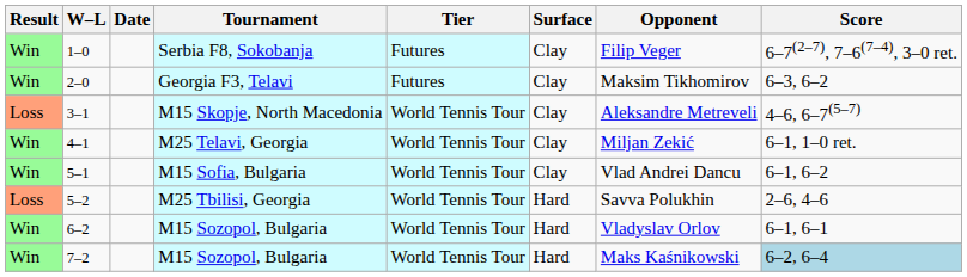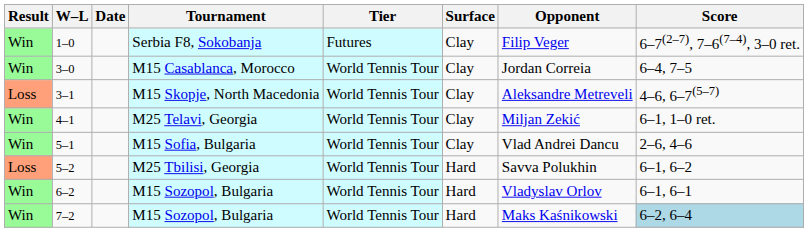 <table class="sortable wikitable">
 <tr>
 <th>Result</th>
 <th class="unsortable">W–L</th>
 <th>Date</th>
 <th>Tournament</th>
 <th>Tier</th>
 <th>Surface</th>
 <th>Opponent</th>
 <th class="unsortable">Score</th>
 </tr>
 <tr>
 <td style="background:#98fb98;">Win</td>
 <td><small>1–0</small></td>
 <td></td>
 <td style="background:#cffcff;">Serbia F8, <a href='#'>Sokobanja</a></td>
 <td style="background:#cffcff;">Futures</td>
 <td>Clay</td>
 <td> <a href='#'>Filip Veger</a></td>
 <td>6–7<sup>(2–7)</sup>, 7–6<sup>(7–4)</sup>, 3–0 ret.</td>
 </tr>
 <tr>
 <td style="background:#98fb98;">Win</td>
-<td><small>2–0</small></td>
+<td><small>3–0</small></td>
 <td></td>
-<td style="background:#cffcff;">Georgia F3, <a href='#'>Telavi</a></td>
-<td style="background:#cffcff;">Futures</td>
+<td style="background:#cffcff;">M15 <a href='#'>Casablanca</a>, Morocco</td>
+<td style="background:#cffcff;">World Tennis Tour</td>
 <td>Clay</td>
-<td> Maksim Tikhomirov</td>
-<td>6–3, 6–2</td>
+<td> Jordan Correia</td>
+<td>6–4, 7–5</td>
 </tr>
 <tr>
 <td style="background:#ffa07a;">Loss</td>
 <td><small>3–1</small></td>
 <td></td>
 <td style="background:#cffcff;">M15 <a href='#'>Skopje</a>, North Macedonia</td>
 <td style="background:#cffcff;">World Tennis Tour</td>
 <td>Clay</td>
 <td> <a href='#'>Aleksandre Metreveli</a></td>
 <td>4–6, 6–7<sup>(5–7)</sup></td>
 </tr>
 <tr>
 <td style="background:#98fb98;">Win</td>
 <td><small>4–1</small></td>
 <td></td>
 <td style="background:#cffcff;">M25 <a href='#'>Telavi</a>, Georgia</td>
 <td style="background:#cffcff;">World Tennis Tour</td>
 <td>Clay</td>
 <td> <a href='#'>Miljan Zekić</a></td>
 <td>6–1, 1–0 ret.</td>
 </tr>
 <tr>
 <td style="background:#98fb98;">Win</td>
 <td><small>5–1</small></td>
 <td></td>
 <td style="background:#cffcff;">M15 <a href='#'>Sofia</a>, Bulgaria</td>
 <td style="background:#cffcff;">World Tennis Tour</td>
 <td>Clay</td>
 <td> Vlad Andrei Dancu</td>
-<td>6–1, 6–2</td>
+<td>2–6, 4–6</td>
 </tr>
 <tr>
 <td style="background:#ffa07a;">Loss</td>
 <td><small>5–2</small></td>
 <td></td>
 <td style="background:#cffcff;">M25 <a href='#'>Tbilisi</a>, Georgia</td>
 <td style="background:#cffcff;">World Tennis Tour</td>
 <td>Hard</td>
 <td> Savva Polukhin</td>
-<td>2–6, 4–6</td>
+<td>6–1, 6–2</td>
 </tr>
 <tr>
 <td style="background:#98fb98;">Win</td>
 <td><small>6–2</small></td>
 <td></td>
 <td style="background:#cffcff;">M15 <a href='#'>Sozopol</a>, Bulgaria</td>
 <td style="background:#cffcff;">World Tennis Tour</td>
 <td>Hard</td>
 <td> <a href='#'>Vladyslav Orlov</a></td>
 <td>6–1, 6–1</td>
 </tr>
 <tr>
 <td style="background:#98fb98;">Win</td>
 <td><small>7–2</small></td>
 <td></td>
 <td style="background:#cffcff;">M15 <a href='#'>Sozopol</a>, Bulgaria</td>
 <td style="background:#cffcff;">World Tennis Tour</td>
 <td>Hard</td>
 <td> <a href='#'>Maks Kaśnikowski</a></td>
 <td style="background: lightblue;">6–2, 6–4</td>
 </tr>
 </table>
